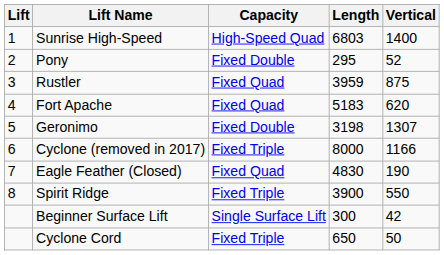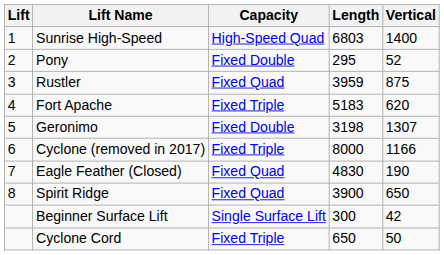 <table class="wikitable sortable">
 <tr>
 <th>Lift</th>
 <th>Lift Name</th>
 <th>Capacity</th>
 <th>Length<br></th>
 <th>Vertical<br></th>
 </tr>
 <tr>
 <td>1</td>
 <td>Sunrise High-Speed</td>
 <td><a href='#'>High-Speed Quad</a></td>
 <td>6803</td>
 <td>1400</td>
 </tr>
 <tr>
 <td>2</td>
 <td>Pony</td>
 <td><a href='#'>Fixed Double</a></td>
 <td>295</td>
 <td>52</td>
 </tr>
 <tr>
 <td>3</td>
 <td>Rustler</td>
 <td><a href='#'>Fixed Quad</a></td>
 <td>3959</td>
 <td>875</td>
 </tr>
 <tr>
 <td>4</td>
 <td>Fort Apache</td>
-<td><a href='#'>Fixed Quad</a></td>
+<td><a href='#'>Fixed Triple</a></td>
 <td>5183</td>
 <td>620</td>
 </tr>
 <tr>
 <td>5</td>
 <td>Geronimo</td>
 <td><a href='#'>Fixed Double</a></td>
 <td>3198</td>
 <td>1307</td>
 </tr>
 <tr>
 <td>6</td>
 <td>Cyclone (removed in 2017)</td>
 <td><a href='#'>Fixed Triple</a></td>
 <td>8000</td>
 <td>1166</td>
 </tr>
 <tr>
 <td>7</td>
 <td>Eagle Feather (Closed)</td>
 <td><a href='#'>Fixed Quad</a></td>
 <td>4830</td>
 <td>190</td>
 </tr>
 <tr>
 <td>8</td>
 <td>Spirit Ridge</td>
-<td><a href='#'>Fixed Triple</a></td>
+<td><a href='#'>Fixed Quad</a></td>
 <td>3900</td>
-<td>550</td>
+<td>650</td>
 </tr>
 <tr>
 <td></td>
 <td>Beginner Surface Lift</td>
 <td><a href='#'>Single Surface Lift</a></td>
 <td>300</td>
 <td>42</td>
 </tr>
 <tr>
 <td></td>
 <td>Cyclone Cord</td>
 <td><a href='#'>Fixed Triple</a></td>
 <td>650</td>
 <td>50</td>
 </tr>
 </table>
